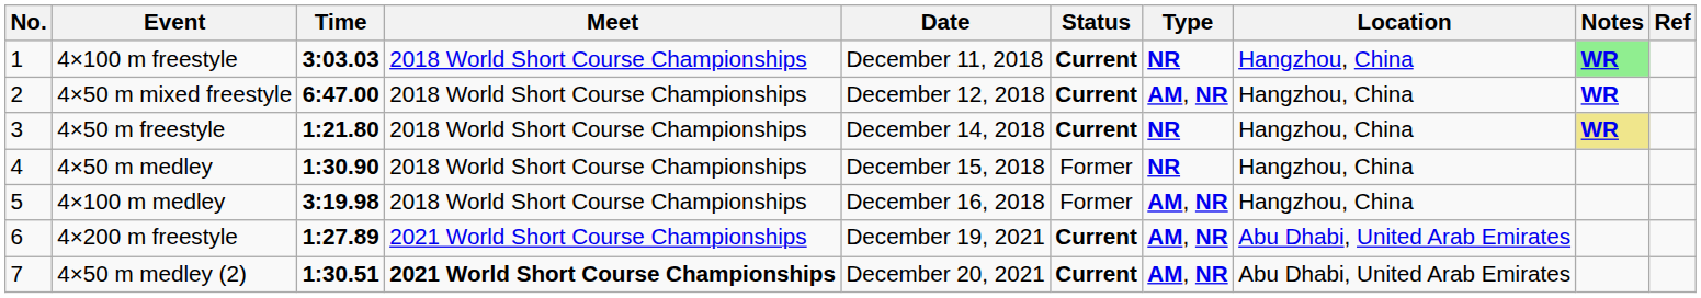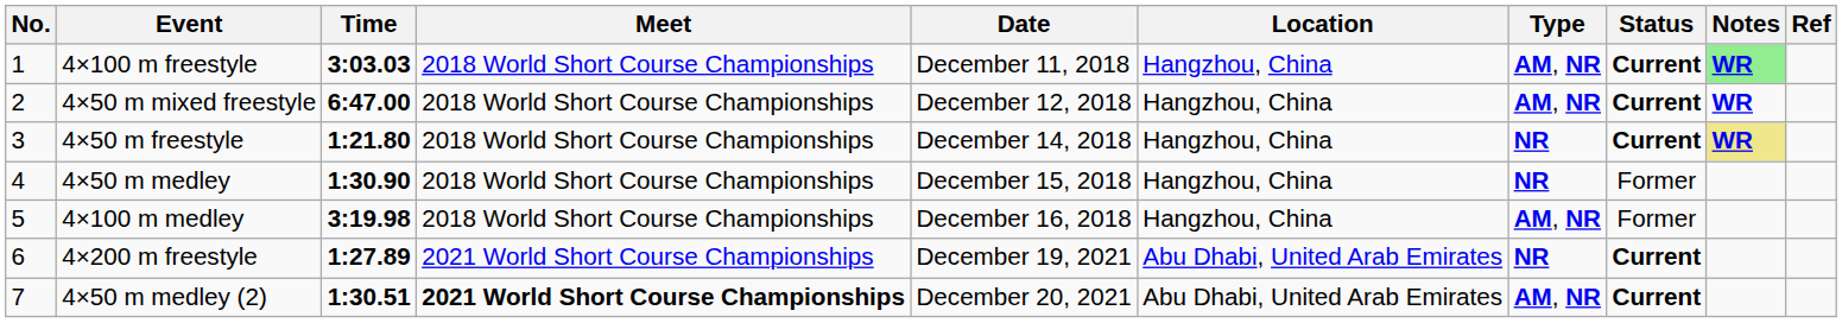 <table class="wikitable sortable">
 <tr>
 <th>No.</th>
 <th>Event</th>
 <th>Time</th>
 <th>Meet</th>
 <th>Date</th>
+<th>Location</th>
+<th>Type</th>
 <th>Status</th>
-<th>Type</th>
-<th>Location</th>
 <th>Notes</th>
 <th>Ref</th>
 </tr>
 <tr>
 <td>1</td>
 <td>4×100 m freestyle</td>
 <td style="text-align:center;"><strong>3:03.03</strong></td>
 <td><a href='#'>2018 World Short Course Championships</a></td>
 <td>December 11, 2018</td>
+<td><a href='#'>Hangzhou</a>, <a href='#'>China</a></td>
+<td><strong><a href='#'>AM</a></strong>, <strong><a href='#'>NR</a></strong></td>
 <td style="text-align:center;"><strong>Current</strong></td>
-<td><strong><a href='#'>NR</a></strong></td>
-<td><a href='#'>Hangzhou</a>, <a href='#'>China</a></td>
 <td style="background: lightgreen;"><strong><a href='#'>WR</a></strong></td>
 <td style="text-align:center;"></td>
 </tr>
 <tr>
 <td>2</td>
 <td>4×50 m mixed freestyle</td>
 <td style="text-align:center;"><strong>6:47.00</strong></td>
 <td>2018 World Short Course Championships</td>
 <td>December 12, 2018</td>
+<td>Hangzhou, China</td>
+<td><strong><a href='#'>AM</a></strong>, <strong><a href='#'>NR</a></strong></td>
 <td style="text-align:center;"><strong>Current</strong></td>
-<td><strong><a href='#'>AM</a></strong>, <strong><a href='#'>NR</a></strong></td>
-<td>Hangzhou, China</td>
 <td><strong><a href='#'>WR</a></strong></td>
 <td style="text-align:center;"></td>
 </tr>
 <tr>
 <td>3</td>
 <td>4×50 m freestyle</td>
 <td style="text-align:center;"><strong>1:21.80</strong></td>
 <td>2018 World Short Course Championships</td>
 <td>December 14, 2018</td>
+<td>Hangzhou, China</td>
+<td><strong><a href='#'>NR</a></strong></td>
 <td style="text-align:center;"><strong>Current</strong></td>
-<td><strong><a href='#'>NR</a></strong></td>
-<td>Hangzhou, China</td>
 <td style="background: khaki;"><strong><a href='#'>WR</a></strong></td>
 <td style="text-align:center;"></td>
 </tr>
 <tr>
 <td>4</td>
 <td>4×50 m medley</td>
 <td style="text-align:center;"><strong>1:30.90</strong></td>
 <td>2018 World Short Course Championships</td>
 <td>December 15, 2018</td>
+<td>Hangzhou, China</td>
+<td><strong><a href='#'>NR</a></strong></td>
 <td style="text-align:center;">Former</td>
-<td><strong><a href='#'>NR</a></strong></td>
-<td>Hangzhou, China</td>
 <td></td>
 <td style="text-align:center;"></td>
 </tr>
 <tr>
 <td>5</td>
 <td>4×100 m medley</td>
 <td style="text-align:center;"><strong>3:19.98</strong></td>
 <td>2018 World Short Course Championships</td>
 <td>December 16, 2018</td>
+<td>Hangzhou, China</td>
+<td><strong><a href='#'>AM</a></strong>, <strong><a href='#'>NR</a></strong></td>
 <td style="text-align:center;">Former</td>
-<td><strong><a href='#'>AM</a></strong>, <strong><a href='#'>NR</a></strong></td>
-<td>Hangzhou, China</td>
 <td></td>
 <td style="text-align:center;"></td>
 </tr>
 <tr>
 <td>6</td>
 <td>4×200 m freestyle</td>
 <td style="text-align:center;"><strong>1:27.89</strong></td>
 <td><a href='#'>2021 World Short Course Championships</a></td>
 <td>December 19, 2021</td>
+<td><a href='#'>Abu Dhabi</a>, <a href='#'>United Arab Emirates</a></td>
+<td><strong><a href='#'>NR</a></strong></td>
 <td style="text-align:center;"><strong>Current</strong></td>
-<td><strong><a href='#'>AM</a></strong>, <strong><a href='#'>NR</a></strong></td>
-<td><a href='#'>Abu Dhabi</a>, <a href='#'>United Arab Emirates</a></td>
 <td></td>
 <td style="text-align:center;"></td>
 </tr>
 <tr>
 <td>7</td>
 <td>4×50 m medley (2)</td>
 <td style="text-align:center;"><strong>1:30.51</strong></td>
 <td><strong>2021 World Short Course Championships</strong></td>
 <td>December 20, 2021</td>
+<td>Abu Dhabi, United Arab Emirates</td>
+<td><strong><a href='#'>AM</a></strong>, <strong><a href='#'>NR</a></strong></td>
 <td style="text-align:center;"><strong>Current</strong></td>
-<td><strong><a href='#'>AM</a></strong>, <strong><a href='#'>NR</a></strong></td>
-<td>Abu Dhabi, United Arab Emirates</td>
 <td></td>
 <td style="text-align:center;"></td>
 </tr>
 </table>
